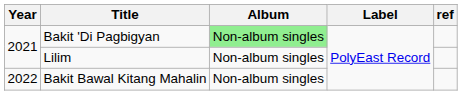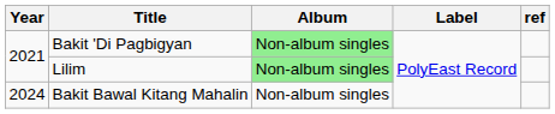 <table class="wikitable">
 <tr>
 <th>Year</th>
 <th>Title</th>
 <th>Album</th>
 <th>Label</th>
 <th>ref</th>
 </tr>
 <tr>
 <td rowspan="2">2021</td>
 <td>Bakit 'Di Pagbigyan</td>
 <td style="background: lightgreen;">Non-album singles</td>
 <td rowspan="3"><a href='#'>PolyEast Record</a></td>
 <td></td>
 </tr>
 <tr>
 <td>Lilim</td>
-<td>Non-album singles</td>
+<td style="background: lightgreen;">Non-album singles</td>
 <td></td>
 </tr>
 <tr>
-<td>2022</td>
+<td>2024</td>
 <td>Bakit Bawal Kitang Mahalin</td>
 <td>Non-album singles</td>
 <td></td>
 </tr>
 </table>
